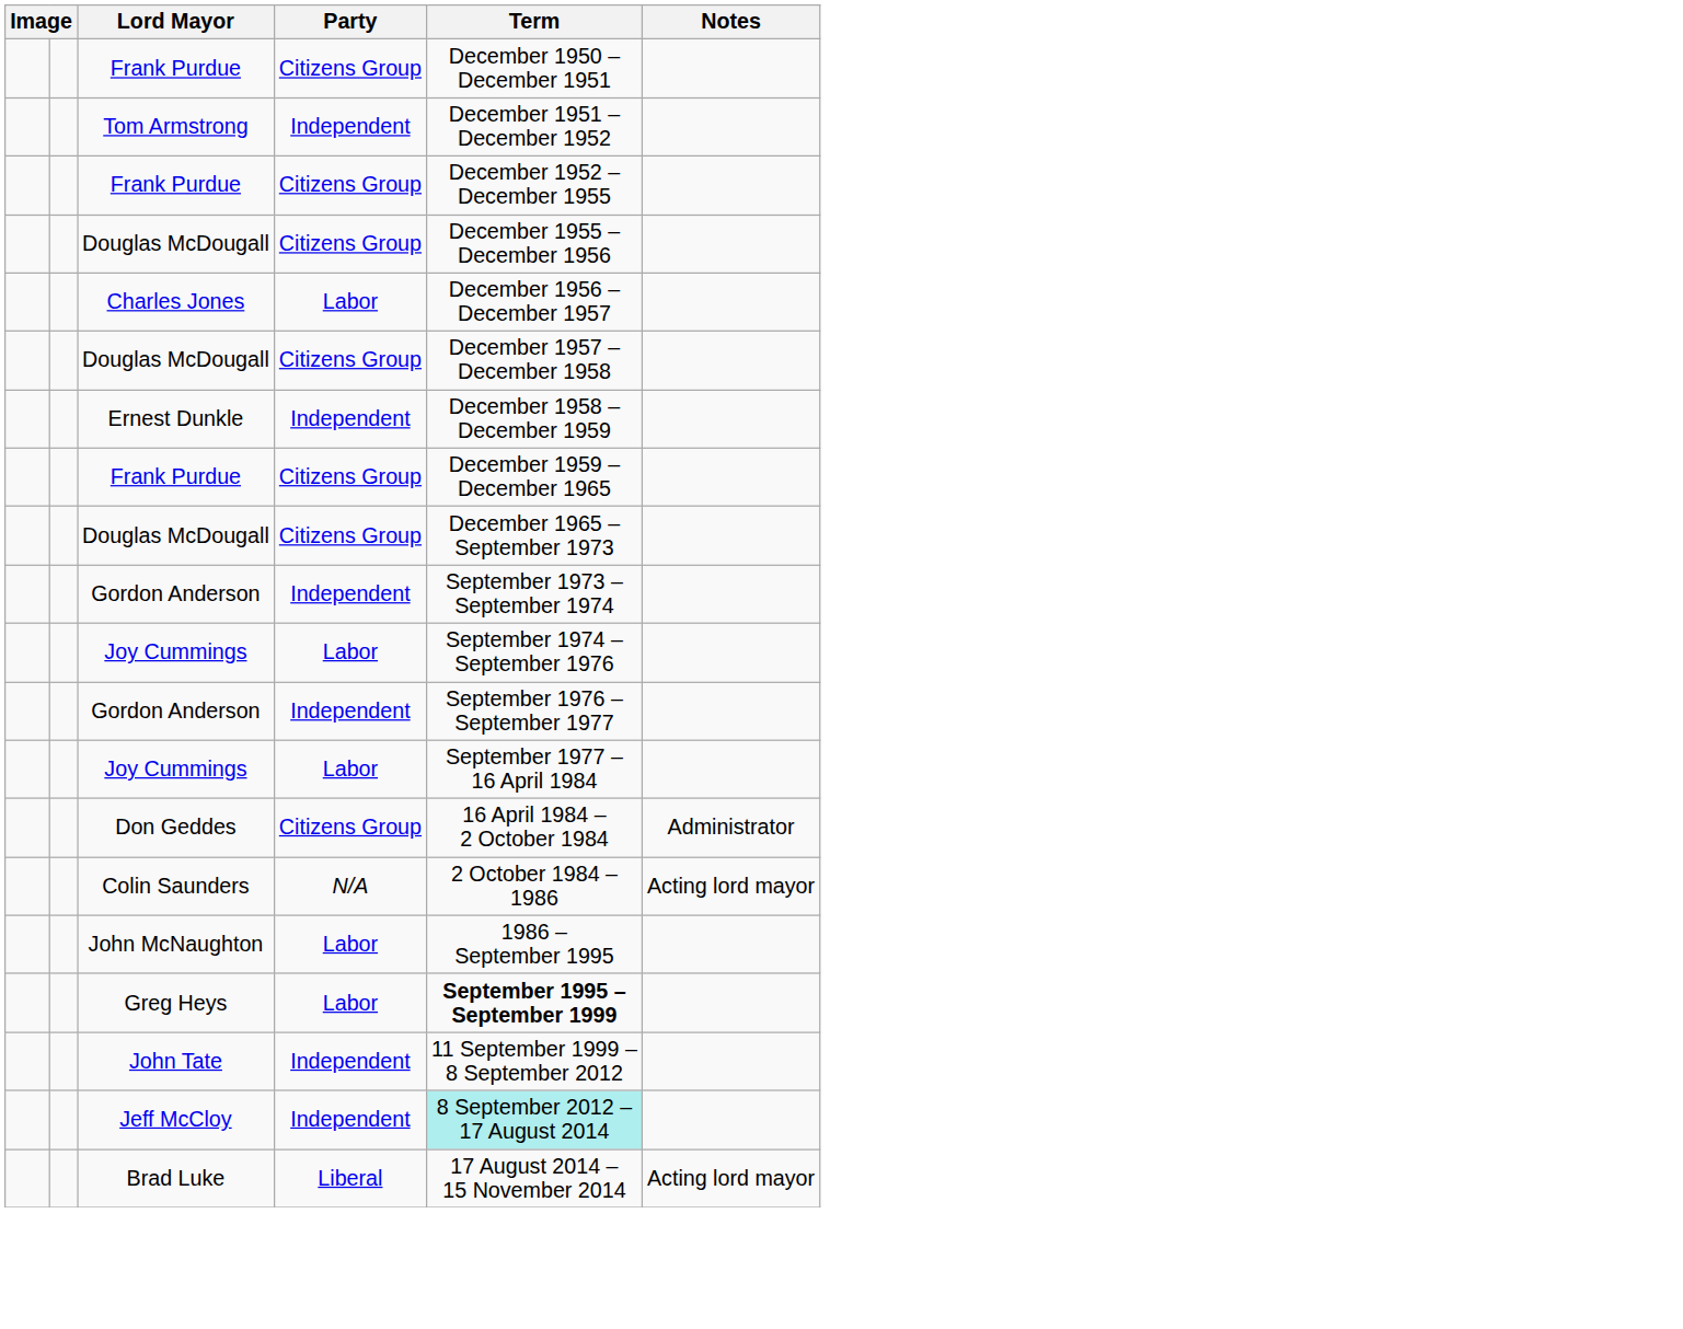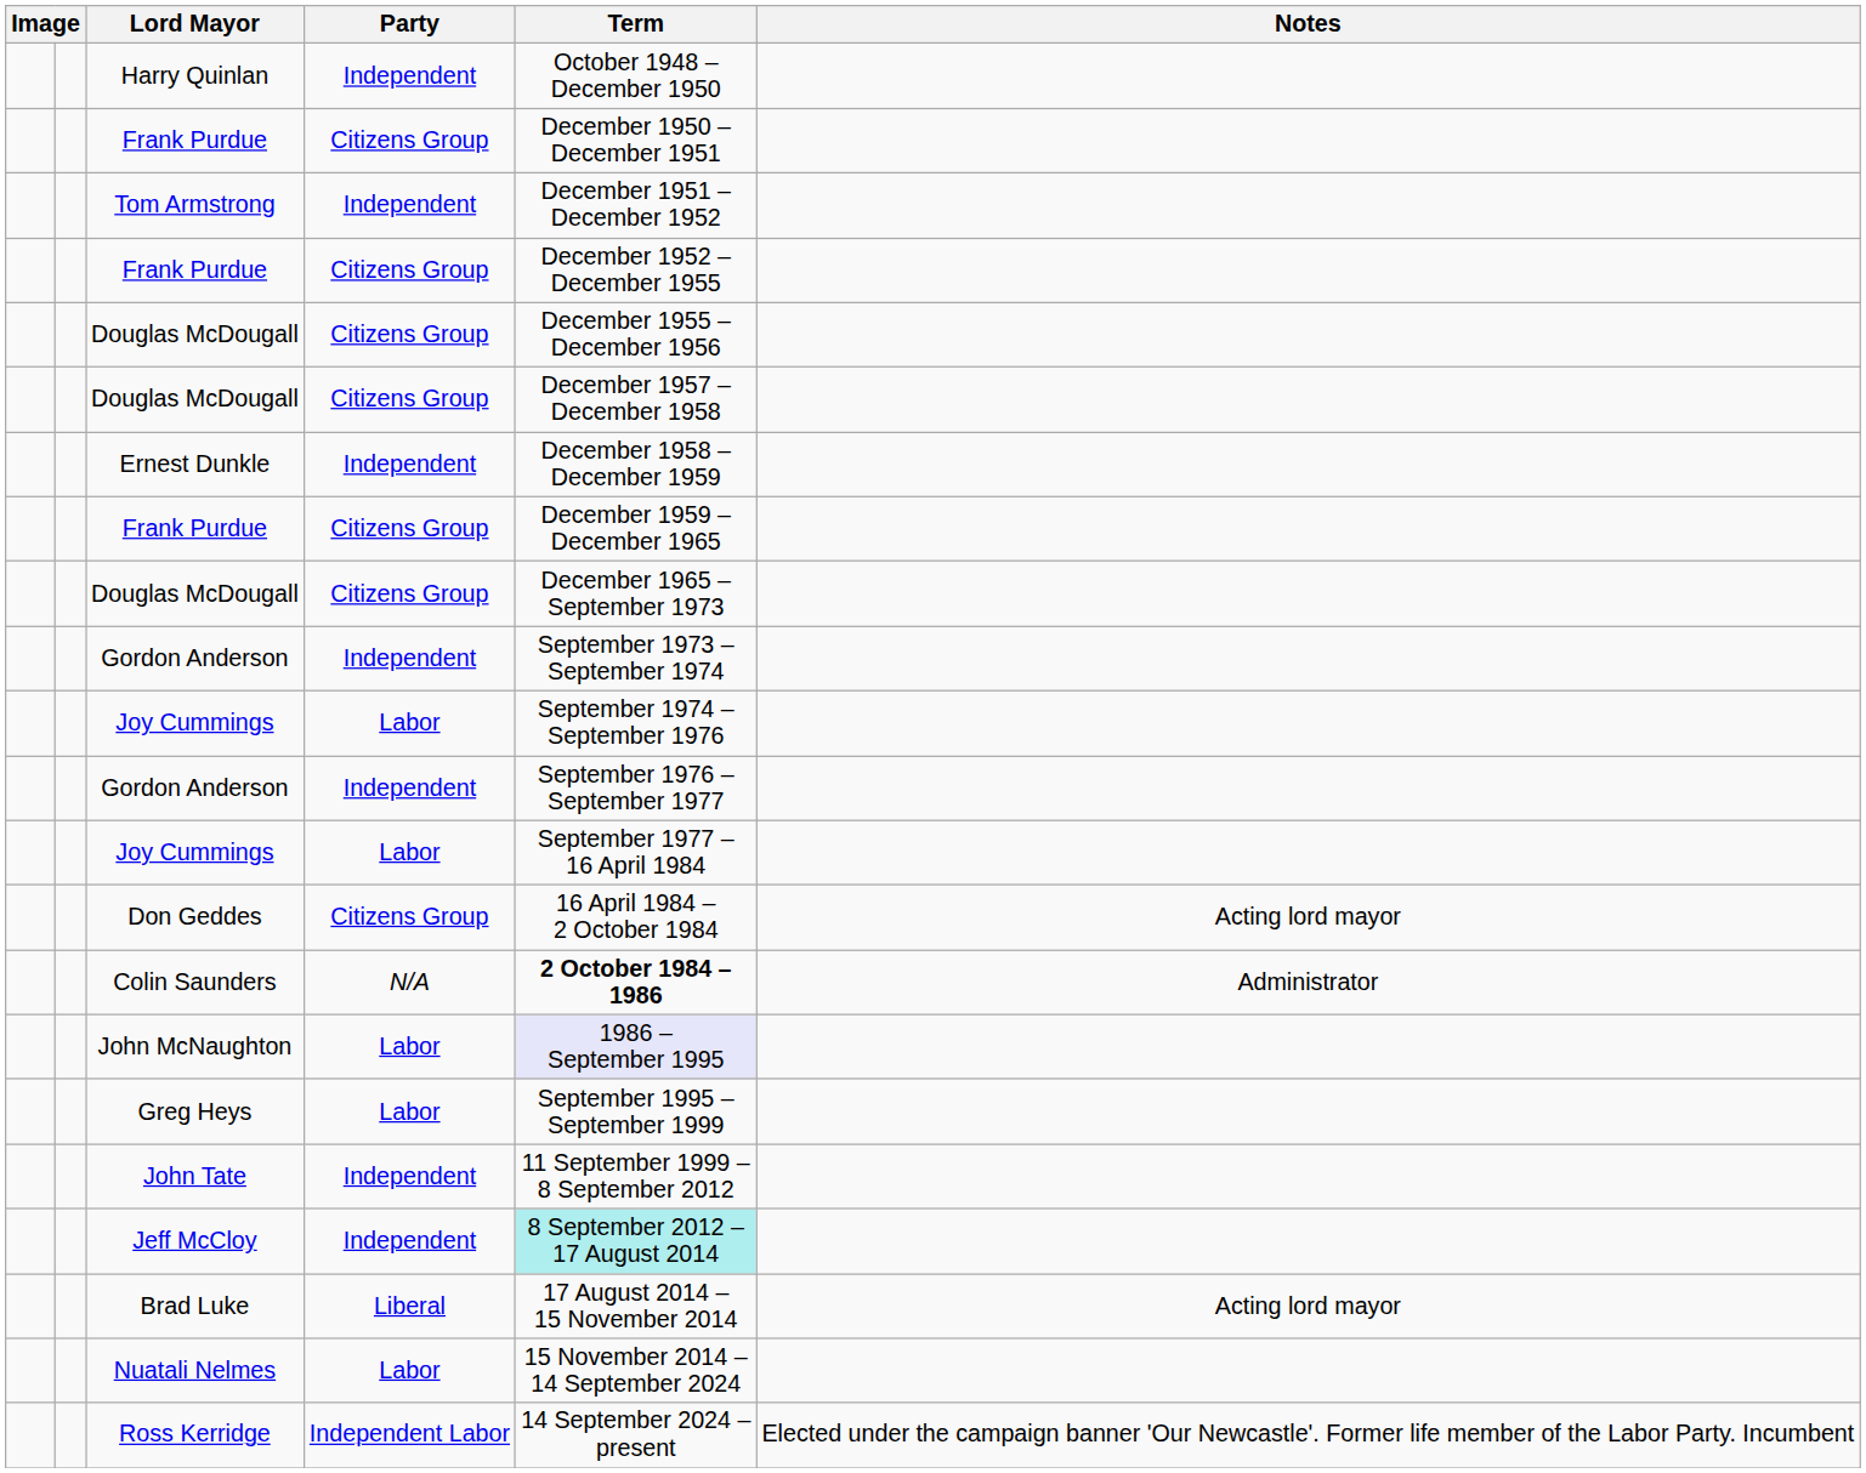 <table class=wikitable style="text-align:center">
 <tr>
 <th colspan=2>Image</th>
 <th>Lord Mayor</th>
 <th>Party</th>
 <th>Term</th>
 <th>Notes</th>
+</tr>
+<tr>
+<td> </td>
+<td></td>
+<td>Harry Quinlan</td>
+<td><a href='#'>Independent</a></td>
+<td nowrap>October 1948 –<br>December 1950</td>
+<td></td>
 </tr>
 <tr>
 <td> </td>
 <td></td>
 <td><a href='#'>Frank Purdue</a></td>
 <td><a href='#'>Citizens Group</a></td>
 <td nowrap>December 1950 –<br>December 1951</td>
 <td></td>
 </tr>
 <tr>
 <td> </td>
 <td></td>
 <td><a href='#'>Tom Armstrong</a></td>
 <td><a href='#'>Independent</a></td>
 <td nowrap>December 1951 –<br>December 1952</td>
 <td></td>
 </tr>
 <tr>
 <td> </td>
 <td></td>
 <td><a href='#'>Frank Purdue</a></td>
 <td><a href='#'>Citizens Group</a></td>
 <td nowrap>December 1952 –<br>December 1955</td>
 <td></td>
 </tr>
 <tr>
 <td> </td>
 <td></td>
 <td>Douglas McDougall</td>
 <td><a href='#'>Citizens Group</a></td>
 <td nowrap>December 1955 –<br>December 1956</td>
-<td></td>
-</tr>
-<tr>
-<td> </td>
-<td></td>
-<td><a href='#'>Charles Jones</a></td>
-<td><a href='#'>Labor</a></td>
-<td nowrap>December 1956 –<br>December 1957</td>
 <td></td>
 </tr>
 <tr>
 <td> </td>
 <td></td>
 <td>Douglas McDougall</td>
 <td><a href='#'>Citizens Group</a></td>
 <td nowrap>December 1957 –<br>December 1958</td>
 <td></td>
 </tr>
 <tr>
 <td> </td>
 <td></td>
 <td>Ernest Dunkle</td>
 <td><a href='#'>Independent</a></td>
 <td nowrap>December 1958 –<br>December 1959</td>
 <td></td>
 </tr>
 <tr>
 <td> </td>
 <td></td>
 <td><a href='#'>Frank Purdue</a></td>
 <td><a href='#'>Citizens Group</a></td>
 <td nowrap>December 1959 –<br>December 1965</td>
 <td></td>
 </tr>
 <tr>
 <td> </td>
 <td></td>
 <td>Douglas McDougall</td>
 <td><a href='#'>Citizens Group</a></td>
 <td nowrap>December 1965 –<br>September 1973</td>
 <td></td>
 </tr>
 <tr>
 <td> </td>
 <td></td>
 <td>Gordon Anderson</td>
 <td><a href='#'>Independent</a></td>
 <td nowrap>September 1973 –<br>September 1974</td>
 <td></td>
 </tr>
 <tr>
 <td> </td>
 <td></td>
 <td><a href='#'>Joy Cummings</a></td>
 <td><a href='#'>Labor</a></td>
 <td nowrap>September 1974 –<br>September 1976</td>
 <td></td>
 </tr>
 <tr>
 <td> </td>
 <td></td>
 <td>Gordon Anderson</td>
 <td><a href='#'>Independent</a></td>
 <td nowrap>September 1976 –<br>September 1977</td>
 <td></td>
 </tr>
 <tr>
 <td> </td>
 <td></td>
 <td><a href='#'>Joy Cummings</a></td>
 <td><a href='#'>Labor</a></td>
 <td nowrap>September 1977 –<br>16 April 1984</td>
 <td></td>
 </tr>
 <tr>
 <td> </td>
 <td></td>
 <td>Don Geddes</td>
 <td><a href='#'>Citizens Group</a></td>
 <td nowrap>16 April 1984 –<br>2 October 1984</td>
-<td>Administrator</td>
+<td>Acting lord mayor</td>
 </tr>
 <tr>
 <td> </td>
 <td></td>
 <td>Colin Saunders</td>
 <td><em>N/A</em></td>
-<td nowrap>2 October 1984 –<br>1986</td>
-<td>Acting lord mayor</td>
+<td nowrap><strong>2 October 1984 –<br>1986</strong></td>
+<td>Administrator</td>
 </tr>
 <tr>
 <td> </td>
 <td></td>
 <td>John McNaughton</td>
 <td><a href='#'>Labor</a></td>
-<td nowrap>1986 –<br>September 1995</td>
+<td nowrap style="background: lavender;">1986 –<br>September 1995</td>
 <td></td>
 </tr>
 <tr>
 <td> </td>
 <td></td>
 <td>Greg Heys</td>
 <td><a href='#'>Labor</a></td>
-<td nowrap><strong>September 1995 –<br>September 1999</strong></td>
+<td nowrap>September 1995 –<br>September 1999</td>
 <td></td>
 </tr>
 <tr>
 <td> </td>
 <td></td>
 <td><a href='#'>John Tate</a></td>
 <td><a href='#'>Independent</a></td>
 <td nowrap>11 September 1999 –<br> 8 September 2012</td>
 <td></td>
 </tr>
 <tr>
 <td> </td>
 <td></td>
 <td><a href='#'>Jeff McCloy</a></td>
 <td><a href='#'>Independent</a></td>
 <td nowrap style="background: paleturquoise;">8 September 2012 –<br>17 August 2014</td>
 <td></td>
 </tr>
 <tr>
 <td> </td>
 <td></td>
 <td>Brad Luke</td>
 <td><a href='#'>Liberal</a></td>
 <td nowrap>17 August 2014 –<br>15 November 2014</td>
 <td>Acting lord mayor</td>
 </tr>
+<tr>
+<td> </td>
+<td></td>
+<td><a href='#'>Nuatali Nelmes</a></td>
+<td><a href='#'>Labor</a></td>
+<td nowrap>15 November 2014 –<br>14 September 2024</td>
+<td></td>
+</tr>
+<tr>
+<td> </td>
+<td></td>
+<td><a href='#'>Ross Kerridge</a></td>
+<td><a href='#'>Independent Labor</a></td>
+<td nowrap>14 September 2024 –<br>present</td>
+<td>Elected under the campaign banner 'Our Newcastle'. Former life member of the Labor Party. Incumbent</td>
+</tr>
 </table>
